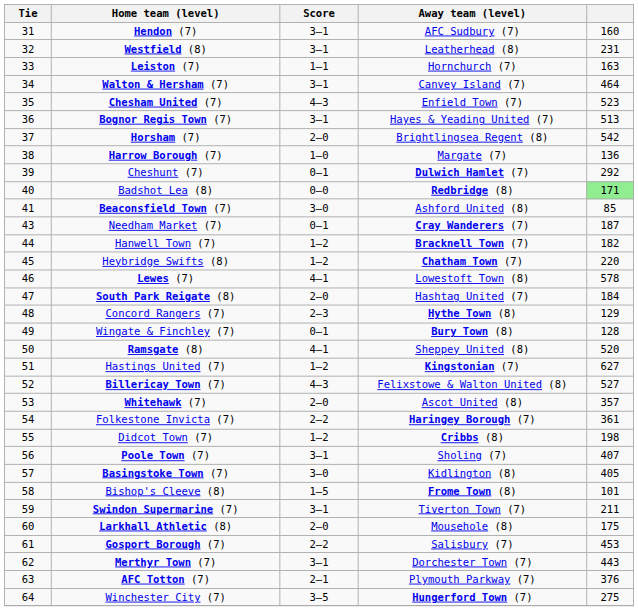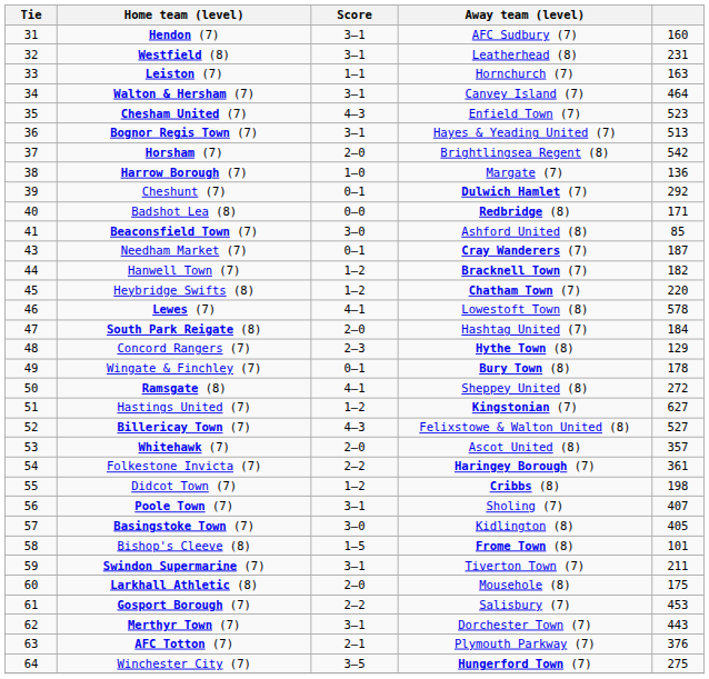 <table class="wikitable" style="width:700px;text-align:center;font-size:90%">
 <tr>
 <th scope="col" style="width: 7.50%">Tie</th>
 <th scope="col" style="width:36.25%">Home team (level)</th>
 <th scope="col" style="width:12.50%">Score</th>
 <th scope="col" style="width:36.25%">Away team (level)</th>
 <th scope="col" style="width: 7.50%"></th>
 </tr>
 <tr>
 <td>31</td>
 <td><strong><a href='#'>Hendon</a></strong> (7)</td>
 <td>3–1</td>
 <td><a href='#'>AFC Sudbury</a> (7)</td>
 <td>160</td>
 </tr>
 <tr>
 <td>32</td>
 <td><strong><a href='#'>Westfield</a></strong> (8)</td>
 <td>3–1</td>
 <td><a href='#'>Leatherhead</a> (8)</td>
 <td>231</td>
 </tr>
 <tr>
 <td>33</td>
 <td><strong><a href='#'>Leiston</a></strong> (7)</td>
 <td>1–1 </td>
 <td><a href='#'>Hornchurch</a> (7)</td>
 <td>163</td>
 </tr>
 <tr>
 <td>34</td>
 <td><strong><a href='#'>Walton & Hersham</a></strong> (7)</td>
 <td>3–1</td>
 <td><a href='#'>Canvey Island</a> (7)</td>
 <td>464</td>
 </tr>
 <tr>
 <td>35</td>
 <td><strong><a href='#'>Chesham United</a></strong> (7)</td>
 <td>4–3</td>
 <td><a href='#'>Enfield Town</a> (7)</td>
 <td>523</td>
 </tr>
 <tr>
 <td>36</td>
 <td><strong><a href='#'>Bognor Regis Town</a></strong> (7)</td>
 <td>3–1</td>
 <td><a href='#'>Hayes & Yeading United</a> (7)</td>
 <td>513</td>
 </tr>
 <tr>
 <td>37</td>
 <td><strong><a href='#'>Horsham</a></strong> (7)</td>
 <td>2–0</td>
 <td><a href='#'>Brightlingsea Regent</a> (8)</td>
 <td>542</td>
 </tr>
 <tr>
 <td>38</td>
 <td><strong><a href='#'>Harrow Borough</a></strong> (7)</td>
 <td>1–0</td>
 <td><a href='#'>Margate</a> (7)</td>
 <td>136</td>
 </tr>
 <tr>
 <td>39</td>
 <td><a href='#'>Cheshunt</a> (7)</td>
 <td>0–1</td>
 <td><strong><a href='#'>Dulwich Hamlet</a></strong> (7)</td>
 <td>292</td>
 </tr>
 <tr>
 <td>40</td>
 <td><a href='#'>Badshot Lea</a> (8)</td>
 <td>0–0 </td>
 <td><strong><a href='#'>Redbridge</a></strong> (8)</td>
-<td style="background: lightgreen;">171</td>
+<td>171</td>
 </tr>
 <tr>
 <td>41</td>
 <td><strong><a href='#'>Beaconsfield Town</a></strong> (7)</td>
 <td>3–0</td>
 <td><a href='#'>Ashford United</a> (8)</td>
 <td>85</td>
 </tr>
 <tr>
 <td>43</td>
 <td><a href='#'>Needham Market</a> (7)</td>
 <td>0–1</td>
 <td><strong><a href='#'>Cray Wanderers</a></strong> (7)</td>
 <td>187</td>
 </tr>
 <tr>
 <td>44</td>
 <td><a href='#'>Hanwell Town</a> (7)</td>
 <td>1–2</td>
 <td><strong><a href='#'>Bracknell Town</a></strong> (7)</td>
 <td>182</td>
 </tr>
 <tr>
 <td>45</td>
 <td><a href='#'>Heybridge Swifts</a> (8)</td>
 <td>1–2</td>
 <td><strong><a href='#'>Chatham Town</a></strong> (7)</td>
 <td>220</td>
 </tr>
 <tr>
 <td>46</td>
 <td><strong><a href='#'>Lewes</a></strong> (7)</td>
 <td>4–1</td>
 <td><a href='#'>Lowestoft Town</a> (8)</td>
 <td>578</td>
 </tr>
 <tr>
 <td>47</td>
 <td><strong><a href='#'>South Park Reigate</a></strong> (8)</td>
 <td>2–0</td>
 <td><a href='#'>Hashtag United</a> (7)</td>
 <td>184</td>
 </tr>
 <tr>
 <td>48</td>
 <td><a href='#'>Concord Rangers</a> (7)</td>
 <td>2–3</td>
 <td><strong><a href='#'>Hythe Town</a></strong> (8)</td>
 <td>129</td>
 </tr>
 <tr>
 <td>49</td>
 <td><a href='#'>Wingate & Finchley</a> (7)</td>
 <td>0–1</td>
 <td><strong><a href='#'>Bury Town</a></strong> (8)</td>
-<td>128</td>
+<td>178</td>
 </tr>
 <tr>
 <td>50</td>
 <td><strong><a href='#'>Ramsgate</a></strong> (8)</td>
 <td>4–1</td>
 <td><a href='#'>Sheppey United</a> (8)</td>
-<td>520</td>
+<td>272</td>
 </tr>
 <tr>
 <td>51</td>
 <td><a href='#'>Hastings United</a> (7)</td>
 <td>1–2</td>
 <td><strong><a href='#'>Kingstonian</a></strong> (7)</td>
 <td>627</td>
 </tr>
 <tr>
 <td>52</td>
 <td><strong><a href='#'>Billericay Town</a></strong> (7)</td>
 <td>4–3</td>
 <td><a href='#'>Felixstowe & Walton United</a> (8)</td>
 <td>527</td>
 </tr>
 <tr>
 <td>53</td>
 <td><strong><a href='#'>Whitehawk</a></strong> (7)</td>
 <td>2–0</td>
 <td><a href='#'>Ascot United</a> (8)</td>
 <td>357</td>
 </tr>
 <tr>
 <td>54</td>
 <td><a href='#'>Folkestone Invicta</a> (7)</td>
 <td>2–2 </td>
 <td><strong><a href='#'>Haringey Borough</a></strong> (7)</td>
 <td>361</td>
 </tr>
 <tr>
 <td>55</td>
 <td><a href='#'>Didcot Town</a> (7)</td>
 <td>1–2</td>
 <td><strong><a href='#'>Cribbs</a></strong> (8)</td>
 <td>198</td>
 </tr>
 <tr>
 <td>56</td>
 <td><strong><a href='#'>Poole Town</a></strong> (7)</td>
 <td>3–1</td>
 <td><a href='#'>Sholing</a> (7)</td>
 <td>407</td>
 </tr>
 <tr>
 <td>57</td>
 <td><strong><a href='#'>Basingstoke Town</a></strong> (7)</td>
 <td>3–0</td>
 <td><a href='#'>Kidlington</a> (8)</td>
 <td>405</td>
 </tr>
 <tr>
 <td>58</td>
 <td><a href='#'>Bishop's Cleeve</a> (8)</td>
 <td>1–5</td>
 <td><strong><a href='#'>Frome Town</a></strong> (8)</td>
 <td>101</td>
 </tr>
 <tr>
 <td>59</td>
 <td><strong><a href='#'>Swindon Supermarine</a></strong> (7)</td>
 <td>3–1</td>
 <td><a href='#'>Tiverton Town</a> (7)</td>
 <td>211</td>
 </tr>
 <tr>
 <td>60</td>
 <td><strong><a href='#'>Larkhall Athletic</a></strong> (8)</td>
 <td>2–0</td>
 <td><a href='#'>Mousehole</a> (8)</td>
 <td>175</td>
 </tr>
 <tr>
 <td>61</td>
 <td><strong><a href='#'>Gosport Borough</a></strong> (7)</td>
 <td>2–2 </td>
 <td><a href='#'>Salisbury</a> (7)</td>
 <td>453</td>
 </tr>
 <tr>
 <td>62</td>
 <td><strong><a href='#'>Merthyr Town</a></strong> (7)</td>
 <td>3–1</td>
 <td><a href='#'>Dorchester Town</a> (7)</td>
 <td>443</td>
 </tr>
 <tr>
 <td>63</td>
 <td><strong><a href='#'>AFC Totton</a></strong> (7)</td>
 <td>2–1</td>
 <td><a href='#'>Plymouth Parkway</a> (7)</td>
 <td>376</td>
 </tr>
 <tr>
 <td>64</td>
 <td><a href='#'>Winchester City</a> (7)</td>
 <td>3–5</td>
 <td><strong><a href='#'>Hungerford Town</a></strong> (7)</td>
 <td>275</td>
 </tr>
 <tr>
 </tr>
 </table>
